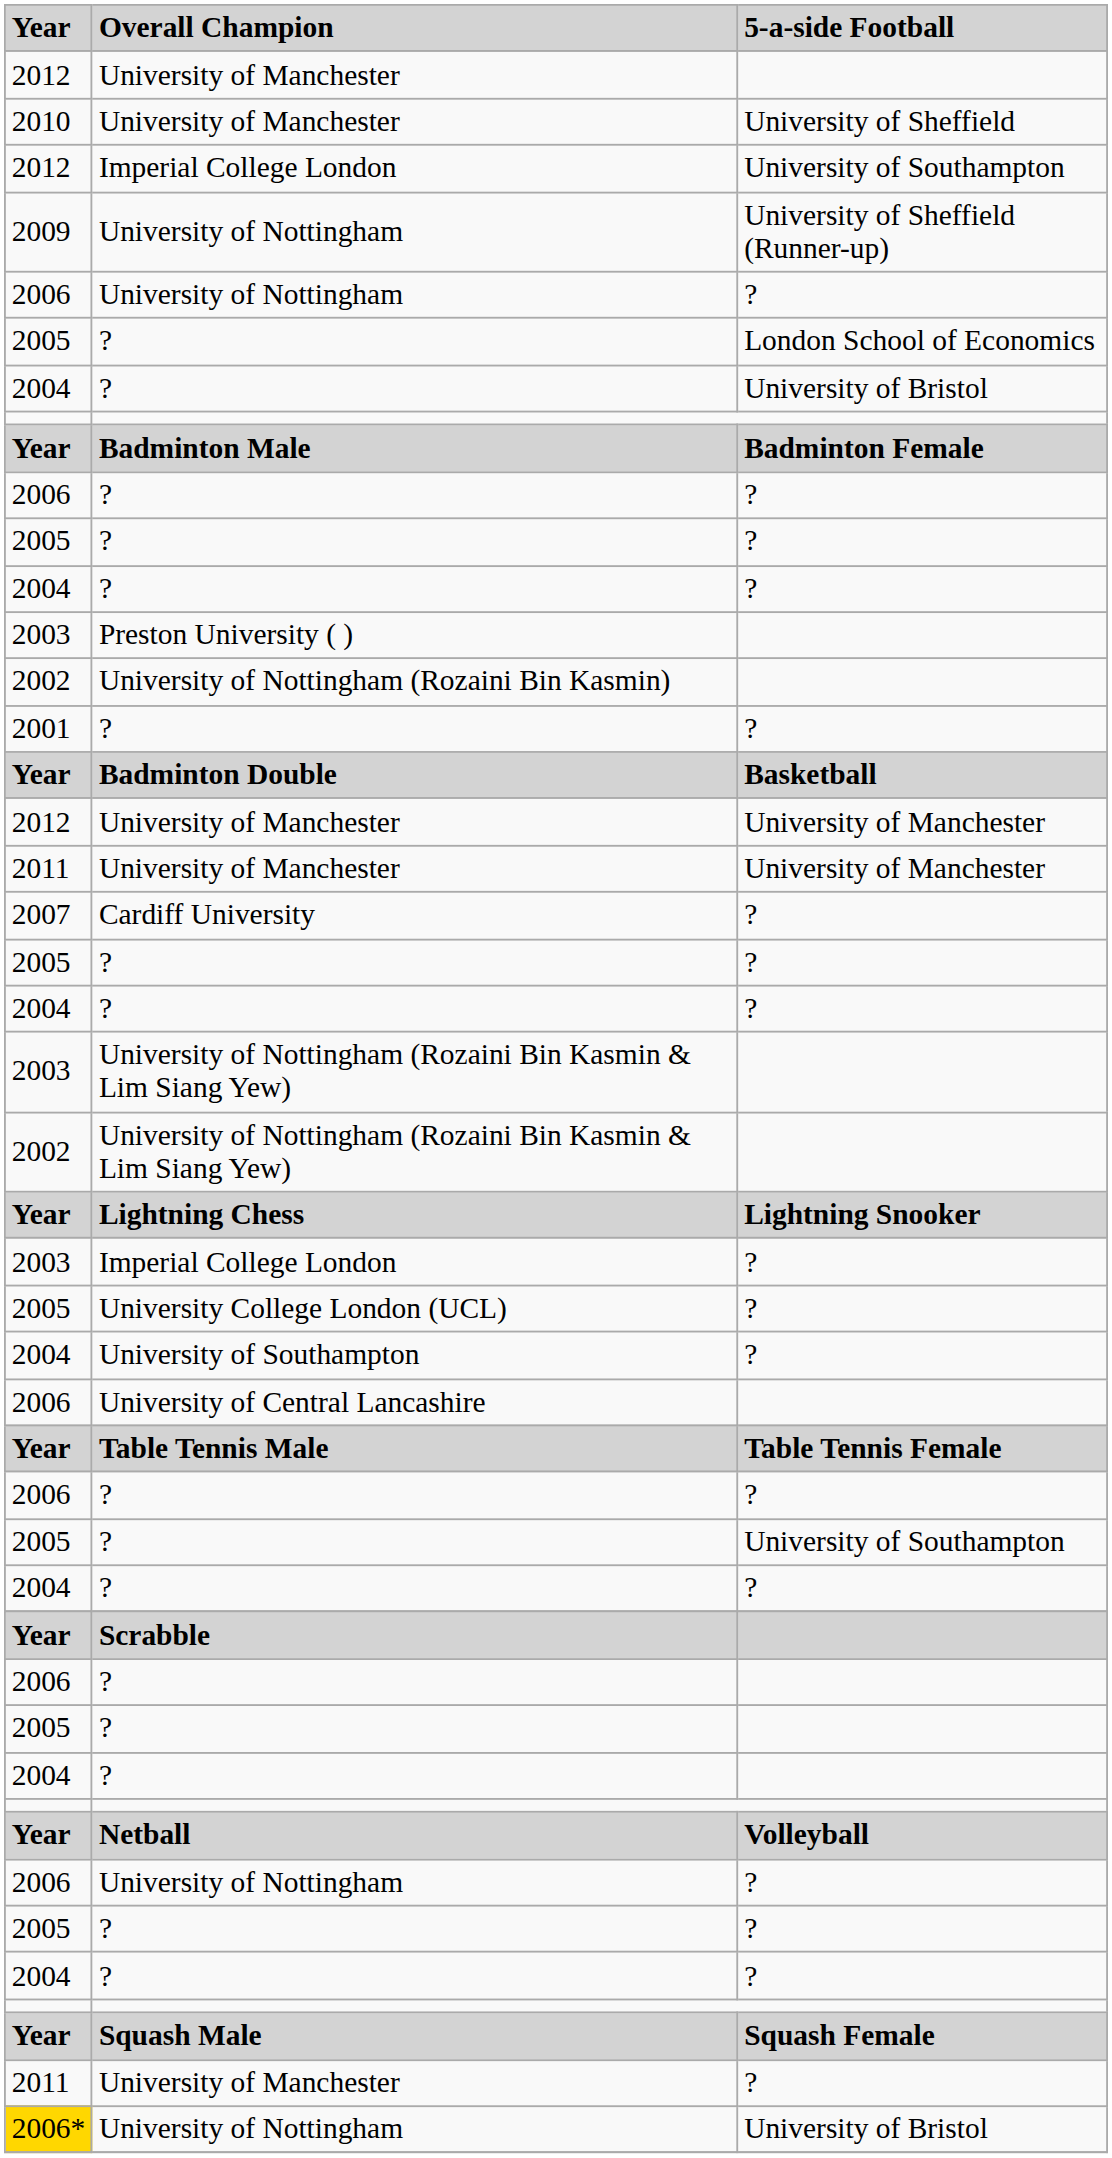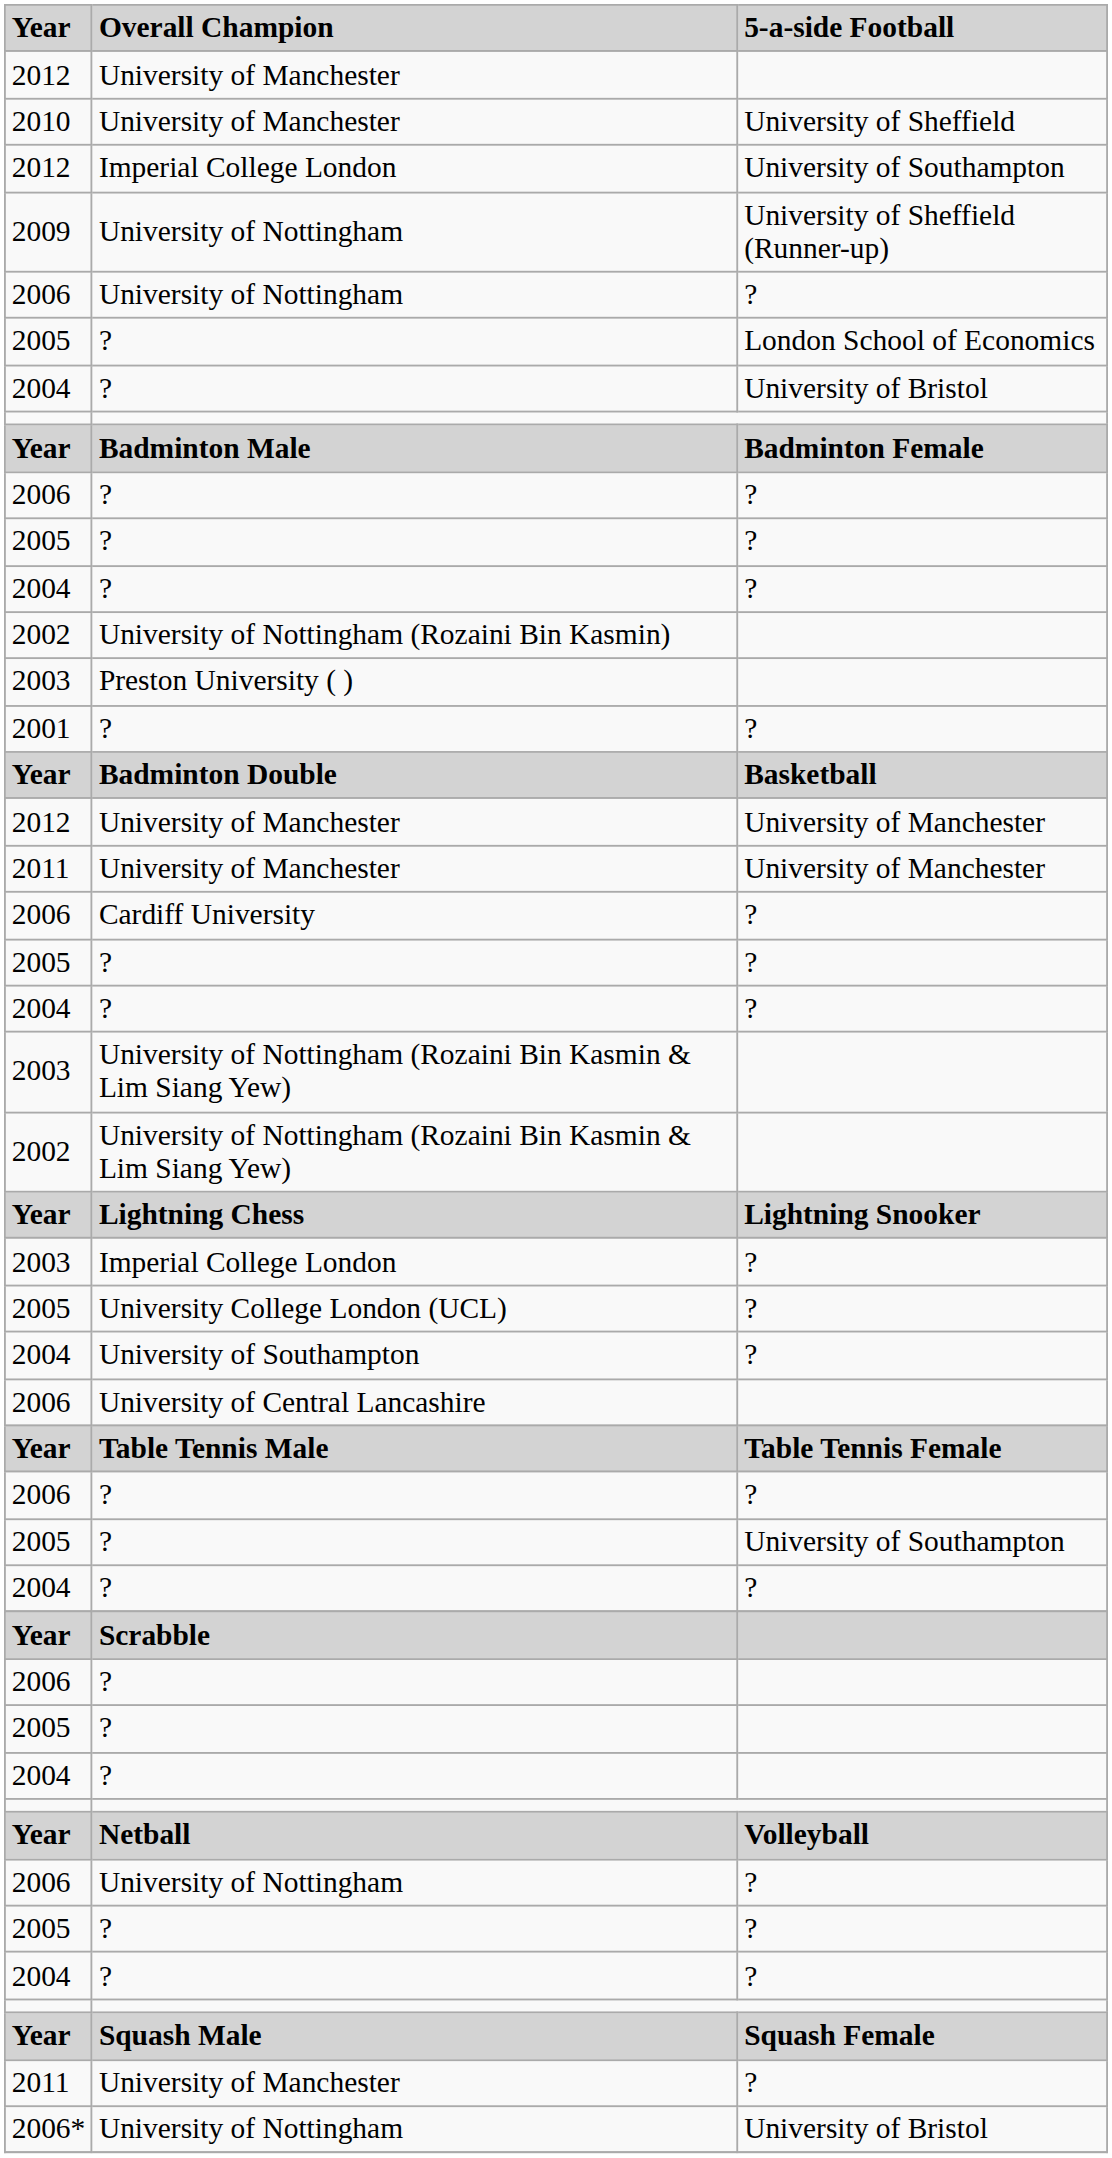 <table class="wikitable" width="600px">
 <tr bgcolor=lightgrey>
 <td><strong>Year</strong></td>
 <td><strong>Overall Champion</strong></td>
 <td><strong>5-a-side Football</strong></td>
 </tr>
 <tr>
 <td>2012</td>
 <td>University of Manchester</td>
 <td></td>
 </tr>
 <tr>
 <td>2010</td>
 <td>University of Manchester</td>
 <td>University of Sheffield</td>
 </tr>
 <tr>
 <td>2012</td>
 <td>Imperial College London</td>
 <td>University of Southampton</td>
 </tr>
 <tr>
 <td>2009</td>
 <td>University of Nottingham</td>
 <td>University of Sheffield (Runner-up)</td>
 </tr>
 <tr>
 <td>2006</td>
 <td>University of Nottingham</td>
 <td>?</td>
 </tr>
 <tr>
 <td>2005</td>
 <td>?</td>
 <td>London School of Economics</td>
 </tr>
 <tr>
 <td>2004</td>
 <td>?</td>
 <td>University of Bristol</td>
 </tr>
 <tr>
 <td></td>
 </tr>
 <tr bgcolor=lightgrey>
 <td><strong>Year</strong></td>
 <td><strong>Badminton Male</strong></td>
 <td><strong>Badminton Female</strong></td>
 </tr>
 <tr>
 <td>2006</td>
 <td>?</td>
 <td>?</td>
 </tr>
 <tr>
 <td>2005</td>
 <td>?</td>
 <td>?</td>
 </tr>
 <tr>
 <td>2004</td>
 <td>?</td>
 <td>?</td>
 </tr>
 <tr>
-<td>2003</td>
-<td>Preston University (          )</td>
+<td>2002</td>
+<td>University of Nottingham (Rozaini Bin Kasmin)</td>
 <td></td>
 </tr>
 <tr>
-<td>2002</td>
-<td>University of Nottingham (Rozaini Bin Kasmin)</td>
+<td>2003</td>
+<td>Preston University (          )</td>
 <td></td>
 </tr>
 <tr>
 <td>2001</td>
 <td>?</td>
 <td>?</td>
 </tr>
 <tr bgcolor=lightgrey>
 <td><strong>Year</strong></td>
 <td><strong>Badminton Double</strong></td>
 <td><strong>Basketball</strong></td>
 </tr>
 <tr>
 <td>2012</td>
 <td>University of Manchester</td>
 <td>University of Manchester</td>
 </tr>
 <tr>
 <td>2011</td>
 <td>University of Manchester</td>
 <td>University of Manchester</td>
 </tr>
 <tr>
-<td>2007</td>
+<td>2006</td>
 <td>Cardiff University</td>
 <td>?</td>
 </tr>
 <tr>
 <td>2005</td>
 <td>?</td>
 <td>?</td>
 </tr>
 <tr>
 <td>2004</td>
 <td>?</td>
 <td>?</td>
 </tr>
 <tr>
 <td>2003</td>
 <td>University of Nottingham (Rozaini Bin Kasmin & Lim Siang Yew)</td>
 </tr>
 <tr>
 <td>2002</td>
 <td>University of Nottingham (Rozaini Bin Kasmin & Lim Siang Yew)</td>
 <td></td>
 </tr>
 <tr bgcolor=lightgrey>
 <td><strong>Year</strong></td>
 <td><strong>Lightning Chess</strong></td>
 <td><strong>Lightning Snooker</strong></td>
 </tr>
 <tr>
 <td>2003</td>
 <td>Imperial College London</td>
 <td>?</td>
 </tr>
 <tr>
 <td>2005</td>
 <td>University College London (UCL)</td>
 <td>?</td>
 </tr>
 <tr>
 <td>2004</td>
 <td>University of Southampton</td>
 <td>?</td>
 </tr>
 <tr>
 <td>2006</td>
 <td>University of Central Lancashire</td>
 <td></td>
 </tr>
 <tr bgcolor=lightgrey>
 <td><strong>Year</strong></td>
 <td><strong>Table Tennis Male</strong></td>
 <td><strong>Table Tennis Female</strong></td>
 </tr>
 <tr>
 <td>2006</td>
 <td>?</td>
 <td>?</td>
 </tr>
 <tr>
 <td>2005</td>
 <td>?</td>
 <td>University of Southampton</td>
 </tr>
 <tr>
 <td>2004</td>
 <td>?</td>
 <td>?</td>
 </tr>
 <tr>
 </tr>
 <tr bgcolor=lightgrey>
 <td><strong>Year</strong></td>
 <td><strong>Scrabble</strong></td>
 <td></td>
 </tr>
 <tr>
 <td>2006</td>
 <td>?</td>
 <td></td>
 </tr>
 <tr>
 <td>2005</td>
 <td>?</td>
 <td></td>
 </tr>
 <tr>
 <td>2004</td>
 <td>?</td>
 <td></td>
 </tr>
 <tr>
 <td></td>
 </tr>
 <tr bgcolor=lightgrey>
 <td><strong>Year</strong></td>
 <td><strong>Netball</strong></td>
 <td><strong>Volleyball</strong></td>
 </tr>
 <tr>
 <td>2006</td>
 <td>University of Nottingham</td>
 <td>?</td>
 </tr>
 <tr>
 <td>2005</td>
 <td>?</td>
 <td>?</td>
 </tr>
 <tr>
 <td>2004</td>
 <td>?</td>
 <td>?</td>
 </tr>
 <tr>
 <td></td>
 </tr>
 <tr bgcolor=lightgrey>
 <td><strong>Year</strong></td>
 <td><strong>Squash Male</strong></td>
 <td><strong>Squash Female</strong></td>
 </tr>
 <tr>
 <td>2011</td>
 <td>University of Manchester</td>
 <td>?</td>
 </tr>
 <tr>
-<td style="background: gold;">2006*</td>
+<td>2006*</td>
 <td>University of Nottingham</td>
 <td>University of Bristol</td>
 </tr>
 <tr>
 </tr>
 </table>
